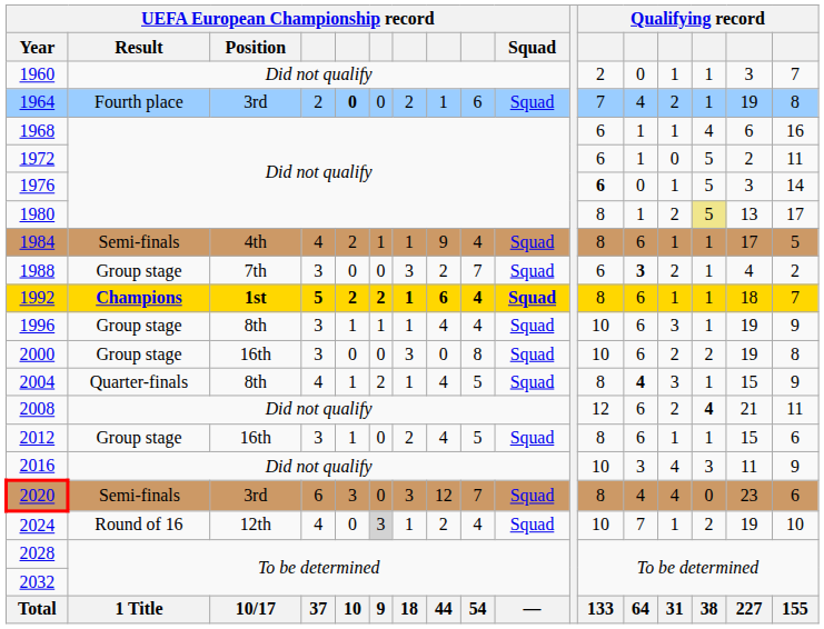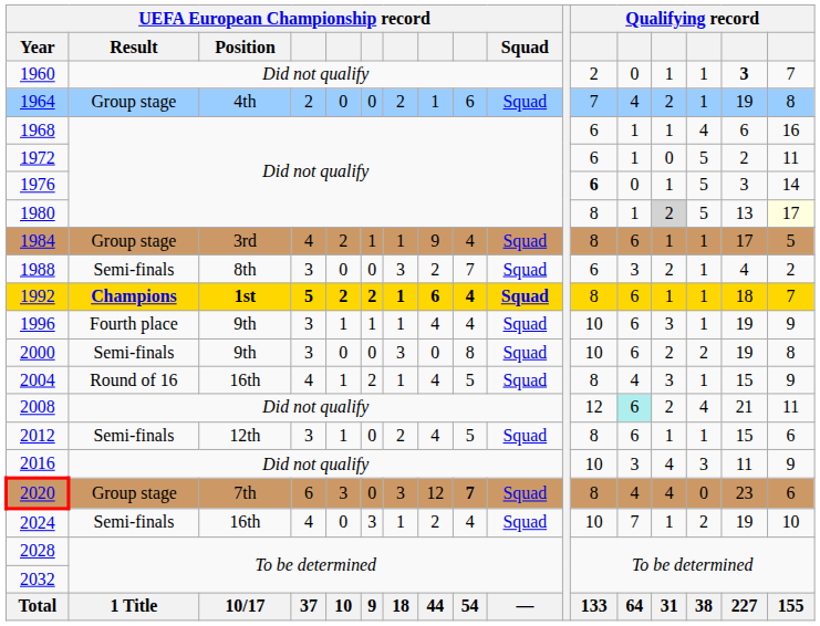 <table class="wikitable" style="text-align: center;">
 <tr>
 <th colspan=10><a href='#'>UEFA European Championship</a> record</th>
 <th width=1% rowspan=22></th>
 <th colspan=6><a href='#'>Qualifying</a> record</th>
 </tr>
 <tr>
 <th>Year</th>
 <th>Result</th>
 <th>Position</th>
 <th></th>
 <th></th>
 <th></th>
 <th></th>
 <th></th>
 <th></th>
 <th>Squad</th>
 <th></th>
 <th></th>
 <th></th>
 <th></th>
 <th></th>
 <th></th>
 </tr>
 <tr>
 <td> <a href='#'>1960</a></td>
 <td colspan=9><em>Did not qualify</em></td>
 <td>2</td>
 <td>0</td>
 <td>1</td>
 <td>1</td>
-<td>3</td>
+<td><strong>3</strong></td>
 <td>7</td>
 </tr>
 <tr style="background:#9acdff;">
 <td> <a href='#'>1964</a></td>
-<td>Fourth place</td>
-<td>3rd</td>
+<td>Group stage</td>
+<td>4th</td>
 <td>2</td>
-<td><strong>0</strong></td>
+<td>0</td>
 <td>0</td>
 <td>2</td>
 <td>1</td>
 <td>6</td>
 <td><a href='#'>Squad</a></td>
 <td>7</td>
 <td>4</td>
 <td>2</td>
 <td>1</td>
 <td>19</td>
 <td>8</td>
 </tr>
 <tr>
 <td> <a href='#'>1968</a></td>
 <td colspan=9 rowspan=4><em>Did not qualify</em></td>
 <td>6</td>
 <td>1</td>
 <td>1</td>
 <td>4</td>
 <td>6</td>
 <td>16</td>
 </tr>
 <tr>
 <td> <a href='#'>1972</a></td>
 <td>6</td>
 <td>1</td>
 <td>0</td>
 <td>5</td>
 <td>2</td>
 <td>11</td>
 </tr>
 <tr>
 <td> <a href='#'>1976</a></td>
 <td><strong>6</strong></td>
 <td>0</td>
 <td>1</td>
 <td>5</td>
 <td>3</td>
 <td>14</td>
 </tr>
 <tr>
 <td> <a href='#'>1980</a></td>
 <td>8</td>
 <td>1</td>
-<td>2</td>
-<td style="background: khaki;">5</td>
+<td style="background: lightgrey;">2</td>
+<td>5</td>
 <td>13</td>
-<td>17</td>
+<td style="background: lightyellow;">17</td>
 </tr>
 <tr style="background:#c96;">
 <td> <a href='#'>1984</a></td>
-<td>Semi-finals</td>
-<td>4th</td>
+<td>Group stage</td>
+<td>3rd</td>
 <td>4</td>
 <td>2</td>
 <td>1</td>
 <td>1</td>
 <td>9</td>
 <td>4</td>
 <td><a href='#'>Squad</a></td>
 <td>8</td>
 <td>6</td>
 <td>1</td>
 <td>1</td>
 <td>17</td>
 <td>5</td>
 </tr>
 <tr>
 <td> <a href='#'>1988</a></td>
-<td>Group stage</td>
-<td>7th</td>
+<td>Semi-finals</td>
+<td>8th</td>
 <td>3</td>
 <td>0</td>
 <td>0</td>
 <td>3</td>
 <td>2</td>
 <td>7</td>
 <td><a href='#'>Squad</a></td>
 <td>6</td>
-<td><strong>3</strong></td>
+<td>3</td>
 <td>2</td>
 <td>1</td>
 <td>4</td>
 <td>2</td>
 </tr>
 <tr style="background:Gold;">
 <td> <a href='#'>1992</a></td>
 <td><strong><a href='#'>Champions</a></strong></td>
 <td><strong>1st</strong></td>
 <td><strong>5</strong></td>
 <td><strong>2</strong></td>
 <td><strong>2</strong></td>
 <td><strong>1</strong></td>
 <td><strong>6</strong></td>
 <td><strong>4</strong></td>
 <td><strong><a href='#'>Squad</a></strong></td>
 <td>8</td>
 <td>6</td>
 <td>1</td>
 <td>1</td>
 <td>18</td>
 <td>7</td>
 </tr>
 <tr>
 <td> <a href='#'>1996</a></td>
-<td>Group stage</td>
-<td>8th</td>
+<td>Fourth place</td>
+<td>9th</td>
 <td>3</td>
 <td>1</td>
 <td>1</td>
 <td>1</td>
 <td>4</td>
 <td>4</td>
 <td><a href='#'>Squad</a></td>
 <td>10</td>
 <td>6</td>
 <td>3</td>
 <td>1</td>
 <td>19</td>
 <td>9</td>
 </tr>
 <tr>
 <td>  <a href='#'>2000</a></td>
-<td>Group stage</td>
-<td>16th</td>
+<td>Semi-finals</td>
+<td>9th</td>
 <td>3</td>
 <td>0</td>
 <td>0</td>
 <td>3</td>
 <td>0</td>
 <td>8</td>
 <td><a href='#'>Squad</a></td>
 <td>10</td>
 <td>6</td>
 <td>2</td>
 <td>2</td>
 <td>19</td>
 <td>8</td>
 </tr>
 <tr>
 <td> <a href='#'>2004</a></td>
-<td>Quarter-finals</td>
-<td>8th</td>
+<td>Round of 16</td>
+<td>16th</td>
 <td>4</td>
 <td>1</td>
 <td>2</td>
 <td>1</td>
 <td>4</td>
 <td>5</td>
 <td><a href='#'>Squad</a></td>
 <td>8</td>
-<td><strong>4</strong></td>
+<td>4</td>
 <td>3</td>
 <td>1</td>
 <td>15</td>
 <td>9</td>
 </tr>
 <tr>
 <td>  <a href='#'>2008</a></td>
 <td colspan=9><em>Did not qualify</em></td>
 <td>12</td>
-<td>6</td>
+<td style="background: paleturquoise;">6</td>
 <td>2</td>
-<td><strong>4</strong></td>
+<td>4</td>
 <td>21</td>
 <td>11</td>
 </tr>
 <tr>
 <td>  <a href='#'>2012</a></td>
-<td>Group stage</td>
-<td>16th</td>
+<td>Semi-finals</td>
+<td>12th</td>
 <td>3</td>
 <td>1</td>
 <td>0</td>
 <td>2</td>
 <td>4</td>
 <td>5</td>
 <td><a href='#'>Squad</a></td>
 <td>8</td>
 <td>6</td>
 <td>1</td>
 <td>1</td>
 <td>15</td>
 <td>6</td>
 </tr>
 <tr>
 <td> <a href='#'>2016</a></td>
 <td colspan=9><em>Did not qualify</em></td>
 <td>10</td>
 <td>3</td>
 <td>4</td>
 <td>3</td>
 <td>11</td>
 <td>9</td>
 </tr>
 <tr style="background:#c96;">
 <td style="border: 3px solid red"> <a href='#'>2020</a></td>
-<td>Semi-finals</td>
-<td>3rd</td>
+<td>Group stage</td>
+<td>7th</td>
 <td>6</td>
 <td>3</td>
 <td>0</td>
 <td>3</td>
 <td>12</td>
-<td>7</td>
+<td><strong>7</strong></td>
 <td><a href='#'>Squad</a></td>
 <td>8</td>
 <td>4</td>
 <td>4</td>
 <td>0</td>
 <td>23</td>
 <td>6</td>
 </tr>
 <tr>
 <td> <a href='#'>2024</a></td>
-<td>Round of 16</td>
-<td>12th</td>
+<td>Semi-finals</td>
+<td>16th</td>
 <td>4</td>
 <td>0</td>
-<td style="background: lightgrey;">3</td>
+<td>3</td>
 <td>1</td>
 <td>2</td>
 <td>4</td>
 <td><a href='#'>Squad</a></td>
 <td>10</td>
 <td>7</td>
 <td>1</td>
 <td>2</td>
 <td>19</td>
 <td>10</td>
 </tr>
 <tr>
 <td>  <a href='#'>2028</a></td>
 <td colspan=9 rowspan=2><em>To be determined</em></td>
 <td colspan=6 rowspan=2><em>To be determined</em></td>
 </tr>
 <tr>
 <td>  <a href='#'>2032</a></td>
 </tr>
 <tr>
 <th>Total</th>
 <th>1 Title</th>
 <th>10/17</th>
 <th>37</th>
 <th>10</th>
 <th>9</th>
 <th>18</th>
 <th>44</th>
 <th>54</th>
 <th>—</th>
 <th>133</th>
 <th>64</th>
 <th>31</th>
 <th>38</th>
 <th>227</th>
 <th>155</th>
 </tr>
 </table>
